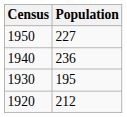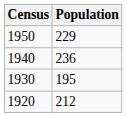 <table class="wikitable">
 <tr>
 <th>Census</th>
 <th>Population</th>
 </tr>
 <tr>
 <td>1950</td>
-<td>227</td>
+<td>229</td>
 </tr>
 <tr>
 <td>1940</td>
 <td>236</td>
 </tr>
 <tr>
 <td>1930</td>
 <td>195</td>
 </tr>
 <tr>
 <td>1920</td>
 <td>212</td>
 </tr>
 </table>
